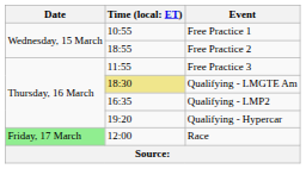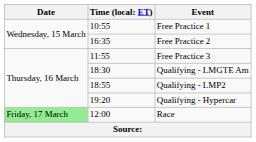 <table class="wikitable" style="font-size: 90%;">
 <tr>
 <th>Date</th>
 <th>Time (local: <a href='#'>ET</a>)</th>
 <th>Event</th>
 </tr>
 <tr>
 <td rowspan="2">Wednesday, 15 March</td>
 <td>10:55</td>
 <td>Free Practice 1</td>
 </tr>
 <tr>
-<td>18:55</td>
+<td>16:35</td>
 <td>Free Practice 2</td>
 </tr>
 <tr>
 <td rowspan="4">Thursday, 16 March</td>
 <td>11:55</td>
 <td>Free Practice 3</td>
 </tr>
 <tr>
-<td style="background: khaki;">18:30</td>
+<td>18:30</td>
 <td>Qualifying - LMGTE Am</td>
 </tr>
 <tr>
-<td>16:35</td>
+<td>18:55</td>
 <td>Qualifying - LMP2</td>
 </tr>
 <tr>
 <td>19:20</td>
 <td>Qualifying - Hypercar</td>
 </tr>
 <tr>
 <td style="background: lightgreen;">Friday, 17 March</td>
 <td>12:00</td>
 <td>Race</td>
 </tr>
 <tr>
 <th colspan="3">Source:</th>
 </tr>
 </table>
